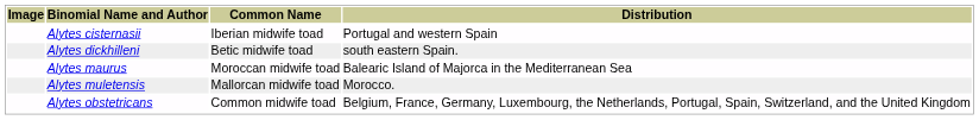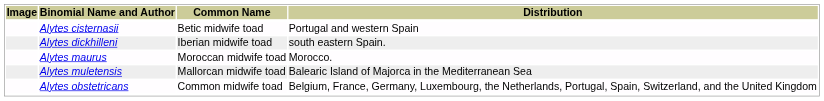 <table style="text-align:left; border:1px solid #999999; ">
 <tr style="background:#CCCC99; text-align: center; ">
 <th>Image</th>
 <th>Binomial Name and Author</th>
 <th>Common Name</th>
 <th>Distribution</th>
 </tr>
 <tr>
 </tr>
 <tr style="background:#FFFDFF;">
 <td></td>
 <td><em><a href='#'>Alytes cisternasii</a></em> </td>
-<td>Iberian midwife toad</td>
+<td>Betic midwife toad</td>
 <td>Portugal and western Spain</td>
 </tr>
 <tr style="background:#EEEEEE;">
 <td></td>
 <td><em><a href='#'>Alytes dickhilleni</a></em> </td>
-<td>Betic midwife toad</td>
+<td>Iberian midwife toad</td>
 <td>south eastern Spain.</td>
 </tr>
 <tr style="background:#FFFDFF;">
 <td></td>
 <td><em><a href='#'>Alytes maurus</a></em> </td>
 <td>Moroccan midwife toad</td>
-<td>Balearic Island of Majorca in the Mediterranean Sea</td>
+<td>Morocco.</td>
 </tr>
 <tr style="background:#EEEEEE;">
 <td></td>
 <td><em><a href='#'>Alytes muletensis</a></em> </td>
 <td>Mallorcan midwife toad</td>
-<td>Morocco.</td>
+<td>Balearic Island of Majorca in the Mediterranean Sea</td>
 </tr>
 <tr style="background:#FFFDFF;">
 <td></td>
 <td><em><a href='#'>Alytes obstetricans</a></em> </td>
 <td>Common midwife toad</td>
 <td>Belgium, France, Germany, Luxembourg, the Netherlands, Portugal, Spain, Switzerland, and the United Kingdom</td>
 </tr>
 <tr>
 </tr>
 </table>
